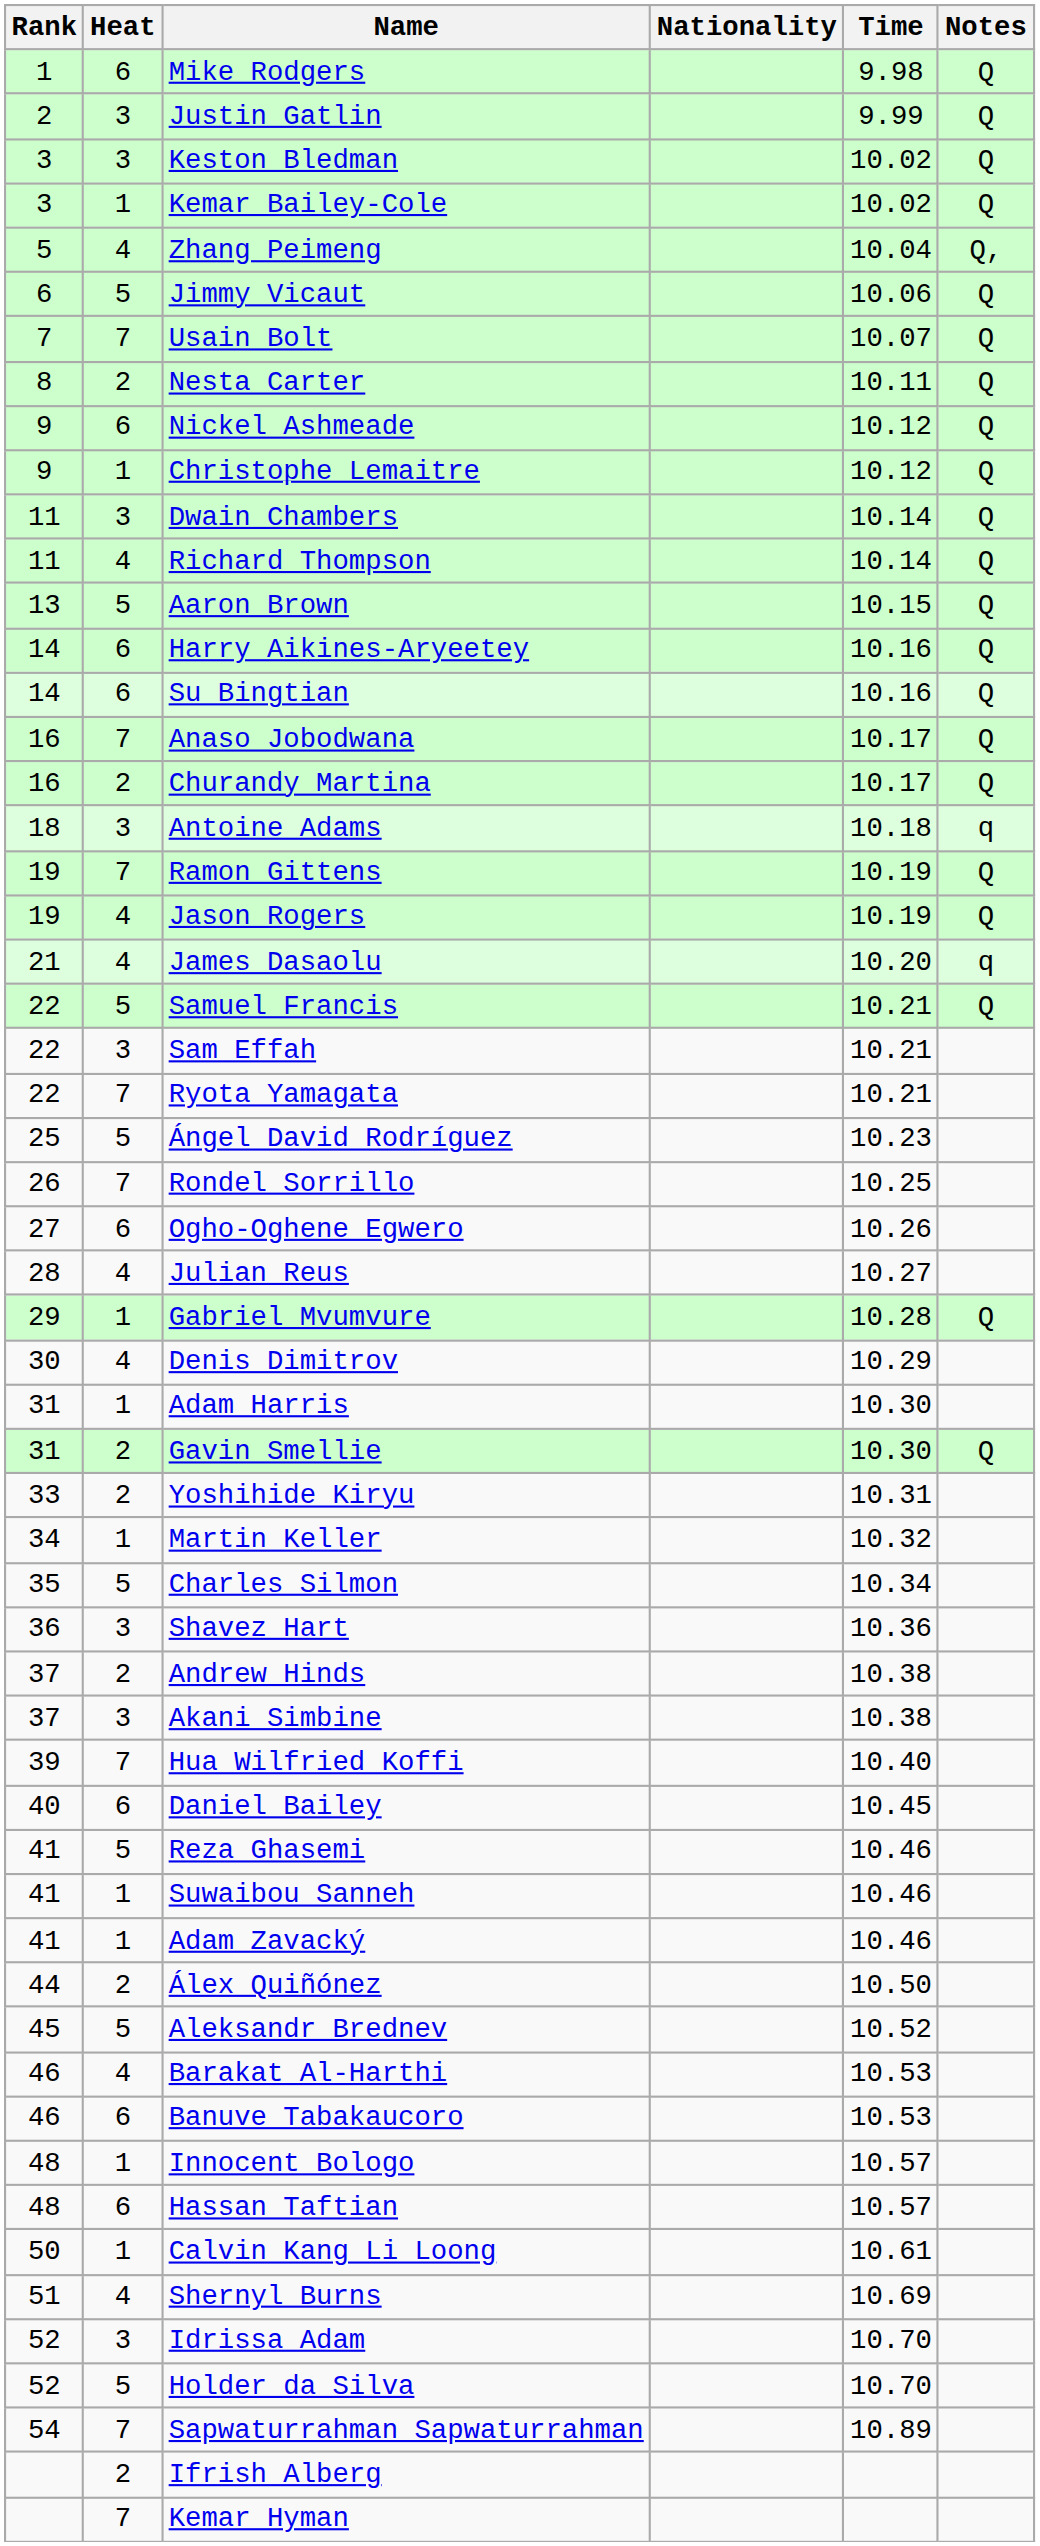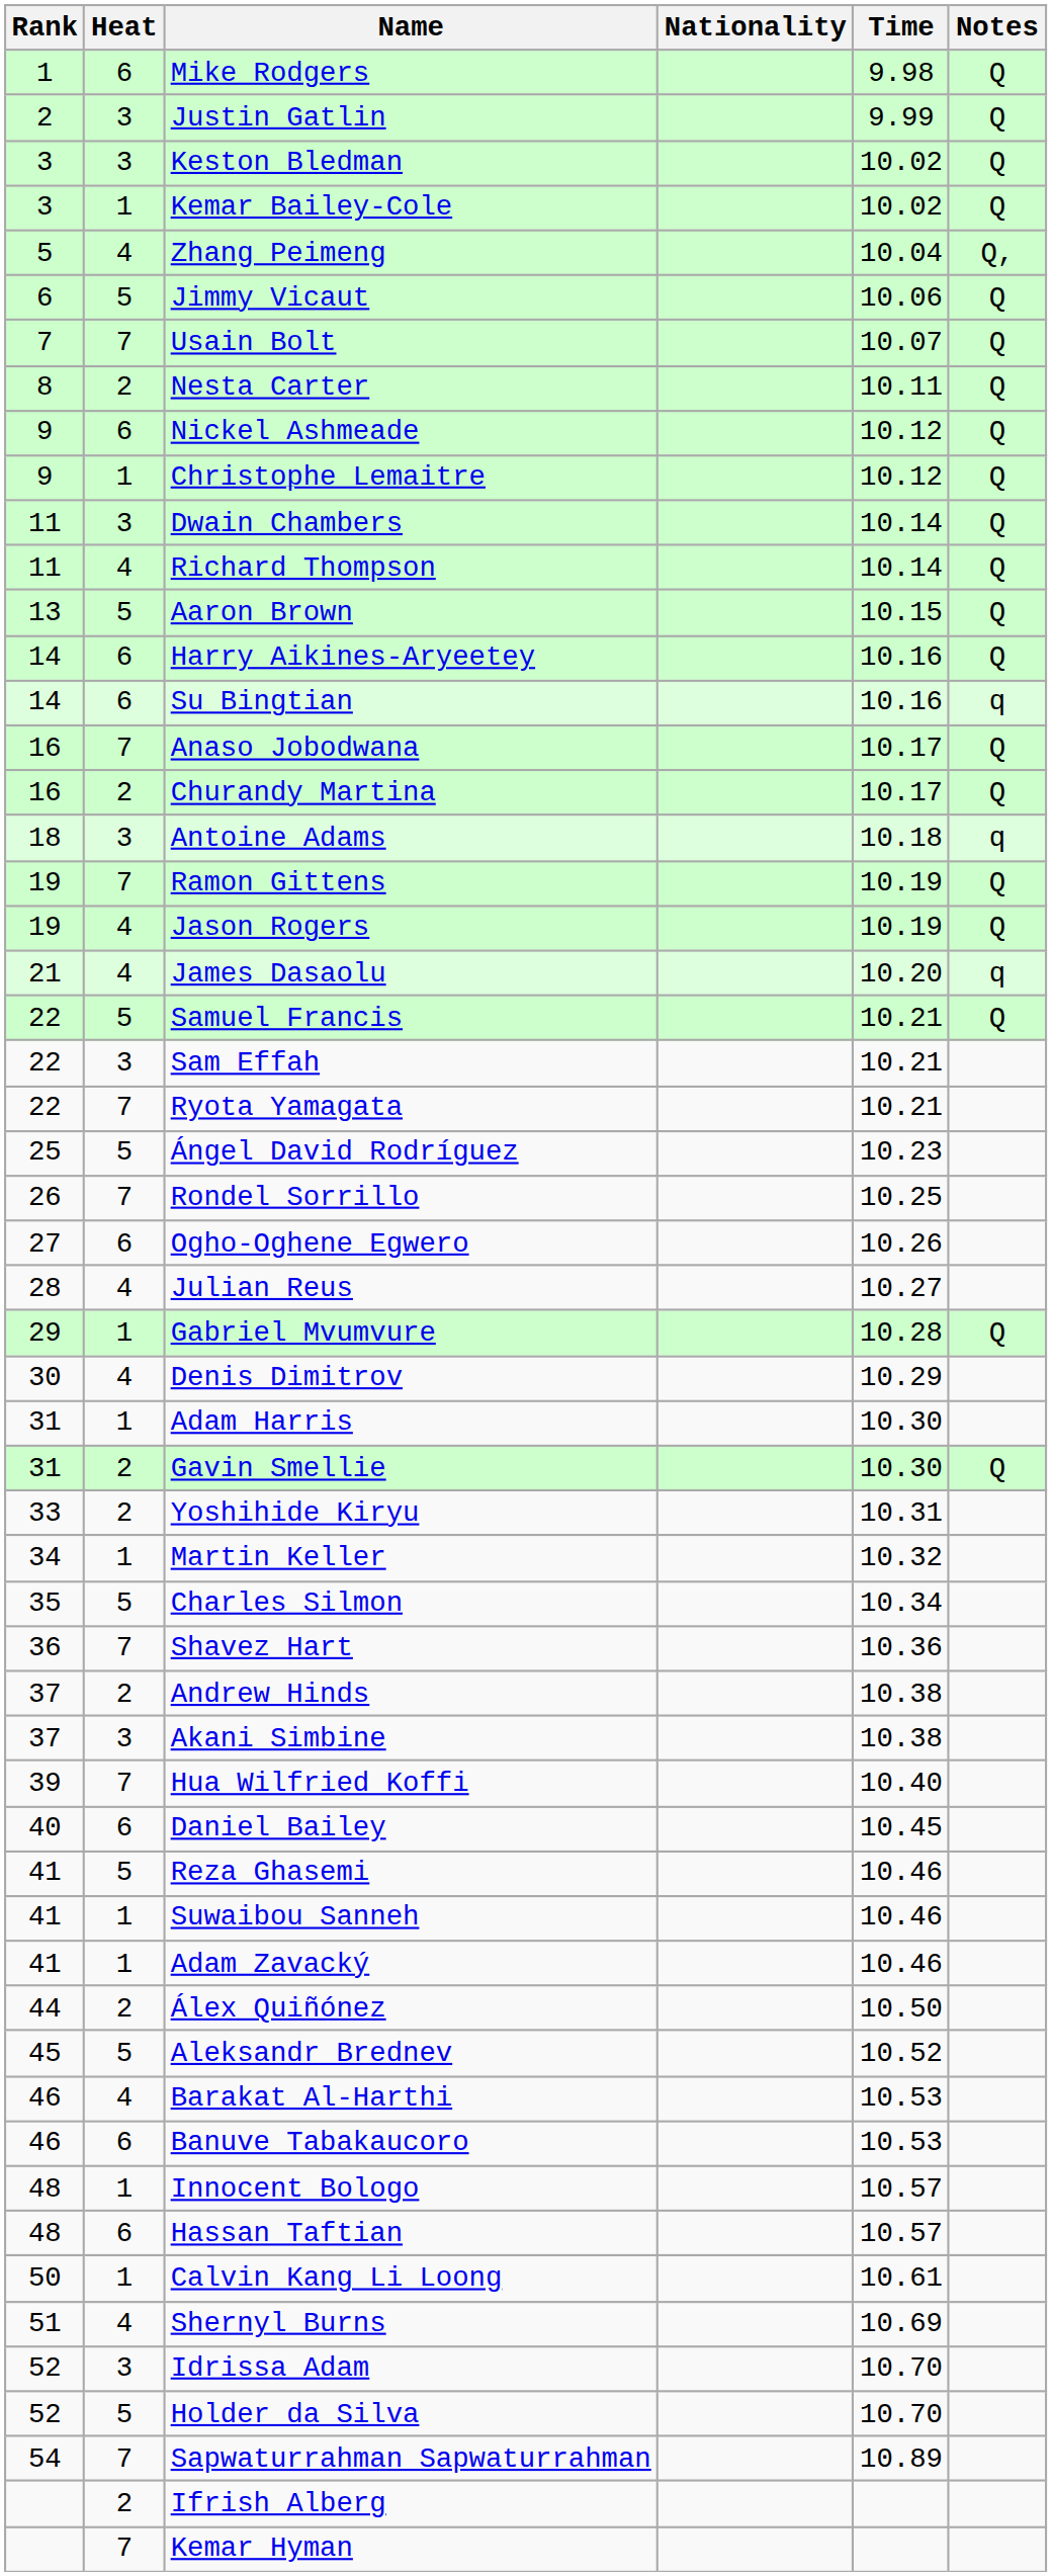 <table class="wikitable sortable" style="text-align:center">
 <tr>
 <th>Rank</th>
 <th>Heat</th>
 <th>Name</th>
 <th>Nationality</th>
 <th>Time</th>
 <th>Notes</th>
 </tr>
 <tr bgcolor=ccffcc>
 <td>1</td>
 <td>6</td>
 <td align=left><a href='#'>Mike Rodgers</a></td>
 <td align=left></td>
 <td>9.98</td>
 <td>Q</td>
 </tr>
 <tr bgcolor=ccffcc>
 <td>2</td>
 <td>3</td>
 <td align=left><a href='#'>Justin Gatlin</a></td>
 <td align=left></td>
 <td>9.99</td>
 <td>Q</td>
 </tr>
 <tr bgcolor=ccffcc>
 <td>3</td>
 <td>3</td>
 <td align=left><a href='#'>Keston Bledman</a></td>
 <td align=left></td>
 <td>10.02</td>
 <td>Q</td>
 </tr>
 <tr bgcolor=ccffcc>
 <td>3</td>
 <td>1</td>
 <td align=left><a href='#'>Kemar Bailey-Cole</a></td>
 <td align=left></td>
 <td>10.02</td>
 <td>Q</td>
 </tr>
 <tr bgcolor=ccffcc>
 <td>5</td>
 <td>4</td>
 <td align=left><a href='#'>Zhang Peimeng</a></td>
 <td align=left></td>
 <td>10.04</td>
 <td>Q, </td>
 </tr>
 <tr bgcolor=ccffcc>
 <td>6</td>
 <td>5</td>
 <td align=left><a href='#'>Jimmy Vicaut</a></td>
 <td align=left></td>
 <td>10.06</td>
 <td>Q</td>
 </tr>
 <tr bgcolor=ccffcc>
 <td>7</td>
 <td>7</td>
 <td align=left><a href='#'>Usain Bolt</a></td>
 <td align=left></td>
 <td>10.07</td>
 <td>Q</td>
 </tr>
 <tr bgcolor=ccffcc>
 <td>8</td>
 <td>2</td>
 <td align=left><a href='#'>Nesta Carter</a></td>
 <td align=left></td>
 <td>10.11</td>
 <td>Q</td>
 </tr>
 <tr bgcolor=ccffcc>
 <td>9</td>
 <td>6</td>
 <td align=left><a href='#'>Nickel Ashmeade</a></td>
 <td align=left></td>
 <td>10.12</td>
 <td>Q</td>
 </tr>
 <tr bgcolor=ccffcc>
 <td>9</td>
 <td>1</td>
 <td align=left><a href='#'>Christophe Lemaitre</a></td>
 <td align=left></td>
 <td>10.12</td>
 <td>Q</td>
 </tr>
 <tr bgcolor=ccffcc>
 <td>11</td>
 <td>3</td>
 <td align=left><a href='#'>Dwain Chambers</a></td>
 <td align=left></td>
 <td>10.14</td>
 <td>Q</td>
 </tr>
 <tr bgcolor=ccffcc>
 <td>11</td>
 <td>4</td>
 <td align=left><a href='#'>Richard Thompson</a></td>
 <td align=left></td>
 <td>10.14</td>
 <td>Q</td>
 </tr>
 <tr bgcolor=ccffcc>
 <td>13</td>
 <td>5</td>
 <td align=left><a href='#'>Aaron Brown</a></td>
 <td align=left></td>
 <td>10.15</td>
 <td>Q</td>
 </tr>
 <tr bgcolor=ccffcc>
 <td>14</td>
 <td>6</td>
 <td align=left><a href='#'>Harry Aikines-Aryeetey</a></td>
 <td align=left></td>
 <td>10.16</td>
 <td>Q</td>
 </tr>
 <tr bgcolor=ddffdd>
 <td>14</td>
 <td>6</td>
 <td align=left><a href='#'>Su Bingtian</a></td>
 <td align=left></td>
 <td>10.16</td>
-<td>Q</td>
+<td>q</td>
 </tr>
 <tr bgcolor=ccffcc>
 <td>16</td>
 <td>7</td>
 <td align=left><a href='#'>Anaso Jobodwana</a></td>
 <td align=left></td>
 <td>10.17</td>
 <td>Q</td>
 </tr>
 <tr bgcolor=ccffcc>
 <td>16</td>
 <td>2</td>
 <td align=left><a href='#'>Churandy Martina</a></td>
 <td align=left></td>
 <td>10.17</td>
 <td>Q</td>
 </tr>
 <tr bgcolor=ddffdd>
 <td>18</td>
 <td>3</td>
 <td align=left><a href='#'>Antoine Adams</a></td>
 <td align=left></td>
 <td>10.18</td>
 <td>q</td>
 </tr>
 <tr bgcolor=ccffcc>
 <td>19</td>
 <td>7</td>
 <td align=left><a href='#'>Ramon Gittens</a></td>
 <td align=left></td>
 <td>10.19</td>
 <td>Q</td>
 </tr>
 <tr bgcolor=ccffcc>
 <td>19</td>
 <td>4</td>
 <td align=left><a href='#'>Jason Rogers</a></td>
 <td align=left></td>
 <td>10.19</td>
 <td>Q</td>
 </tr>
 <tr bgcolor=ddffdd>
 <td>21</td>
 <td>4</td>
 <td align=left><a href='#'>James Dasaolu</a></td>
 <td align=left></td>
 <td>10.20</td>
 <td>q</td>
 </tr>
 <tr bgcolor=ccffcc>
 <td>22</td>
 <td>5</td>
 <td align=left><a href='#'>Samuel Francis</a></td>
 <td align=left></td>
 <td>10.21</td>
 <td>Q</td>
 </tr>
 <tr>
 <td>22</td>
 <td>3</td>
 <td align=left><a href='#'>Sam Effah</a></td>
 <td align=left></td>
 <td>10.21</td>
 <td></td>
 </tr>
 <tr>
 <td>22</td>
 <td>7</td>
 <td align=left><a href='#'>Ryota Yamagata</a></td>
 <td align=left></td>
 <td>10.21</td>
 <td></td>
 </tr>
 <tr>
 <td>25</td>
 <td>5</td>
 <td align=left><a href='#'>Ángel David Rodríguez</a></td>
 <td align=left></td>
 <td>10.23</td>
 <td></td>
 </tr>
 <tr>
 <td>26</td>
 <td>7</td>
 <td align=left><a href='#'>Rondel Sorrillo</a></td>
 <td align=left></td>
 <td>10.25</td>
 <td></td>
 </tr>
 <tr>
 <td>27</td>
 <td>6</td>
 <td align=left><a href='#'>Ogho-Oghene Egwero</a></td>
 <td align=left></td>
 <td>10.26</td>
 <td></td>
 </tr>
 <tr>
 <td>28</td>
 <td>4</td>
 <td align=left><a href='#'>Julian Reus</a></td>
 <td align=left></td>
 <td>10.27</td>
 <td></td>
 </tr>
 <tr bgcolor=ccffcc>
 <td>29</td>
 <td>1</td>
 <td align=left><a href='#'>Gabriel Mvumvure</a></td>
 <td align=left></td>
 <td>10.28</td>
 <td>Q</td>
 </tr>
 <tr>
 <td>30</td>
 <td>4</td>
 <td align=left><a href='#'>Denis Dimitrov</a></td>
 <td align=left></td>
 <td>10.29</td>
 <td></td>
 </tr>
 <tr>
 <td>31</td>
 <td>1</td>
 <td align=left><a href='#'>Adam Harris</a></td>
 <td align=left></td>
 <td>10.30</td>
 <td></td>
 </tr>
 <tr bgcolor=ccffcc>
 <td>31</td>
 <td>2</td>
 <td align=left><a href='#'>Gavin Smellie</a></td>
 <td align=left></td>
 <td>10.30</td>
 <td>Q</td>
 </tr>
 <tr>
 <td>33</td>
 <td>2</td>
 <td align=left><a href='#'>Yoshihide Kiryu</a></td>
 <td align=left></td>
 <td>10.31</td>
 <td></td>
 </tr>
 <tr>
 <td>34</td>
 <td>1</td>
 <td align=left><a href='#'>Martin Keller</a></td>
 <td align=left></td>
 <td>10.32</td>
 <td></td>
 </tr>
 <tr>
 <td>35</td>
 <td>5</td>
 <td align=left><a href='#'>Charles Silmon</a></td>
 <td align=left></td>
 <td>10.34</td>
 <td></td>
 </tr>
 <tr>
 <td>36</td>
-<td>3</td>
+<td>7</td>
 <td align=left><a href='#'>Shavez Hart</a></td>
 <td align=left></td>
 <td>10.36</td>
 <td></td>
 </tr>
 <tr>
 <td>37</td>
 <td>2</td>
 <td align=left><a href='#'>Andrew Hinds</a></td>
 <td align=left></td>
 <td>10.38</td>
 <td></td>
 </tr>
 <tr>
 <td>37</td>
 <td>3</td>
 <td align=left><a href='#'>Akani Simbine</a></td>
 <td align=left></td>
 <td>10.38</td>
 <td></td>
 </tr>
 <tr>
 <td>39</td>
 <td>7</td>
 <td align=left><a href='#'>Hua Wilfried Koffi</a></td>
 <td align=left></td>
 <td>10.40</td>
 <td></td>
 </tr>
 <tr>
 <td>40</td>
 <td>6</td>
 <td align=left><a href='#'>Daniel Bailey</a></td>
 <td align=left></td>
 <td>10.45</td>
 <td></td>
 </tr>
 <tr>
 <td>41</td>
 <td>5</td>
 <td align=left><a href='#'>Reza Ghasemi</a></td>
 <td align=left></td>
 <td>10.46</td>
 <td></td>
 </tr>
 <tr>
 <td>41</td>
 <td>1</td>
 <td align=left><a href='#'>Suwaibou Sanneh</a></td>
 <td align=left></td>
 <td>10.46</td>
 <td></td>
 </tr>
 <tr>
 <td>41</td>
 <td>1</td>
 <td align=left><a href='#'>Adam Zavacký</a></td>
 <td align=left></td>
 <td>10.46</td>
 <td></td>
 </tr>
 <tr>
 <td>44</td>
 <td>2</td>
 <td align=left><a href='#'>Álex Quiñónez</a></td>
 <td align=left></td>
 <td>10.50</td>
 <td></td>
 </tr>
 <tr>
 <td>45</td>
 <td>5</td>
 <td align=left><a href='#'>Aleksandr Brednev</a></td>
 <td align=left></td>
 <td>10.52</td>
 <td></td>
 </tr>
 <tr>
 <td>46</td>
 <td>4</td>
 <td align=left><a href='#'>Barakat Al-Harthi</a></td>
 <td align=left></td>
 <td>10.53</td>
 <td></td>
 </tr>
 <tr>
 <td>46</td>
 <td>6</td>
 <td align=left><a href='#'>Banuve Tabakaucoro</a></td>
 <td align=left></td>
 <td>10.53</td>
 <td></td>
 </tr>
 <tr>
 <td>48</td>
 <td>1</td>
 <td align=left><a href='#'>Innocent Bologo</a></td>
 <td align=left></td>
 <td>10.57</td>
 <td></td>
 </tr>
 <tr>
 <td>48</td>
 <td>6</td>
 <td align=left><a href='#'>Hassan Taftian</a></td>
 <td align=left></td>
 <td>10.57</td>
 <td></td>
 </tr>
 <tr>
 <td>50</td>
 <td>1</td>
 <td align=left><a href='#'>Calvin Kang Li Loong</a></td>
 <td align=left></td>
 <td>10.61</td>
 <td></td>
 </tr>
 <tr>
 <td>51</td>
 <td>4</td>
 <td align=left><a href='#'>Shernyl Burns</a></td>
 <td align=left></td>
 <td>10.69</td>
 <td></td>
 </tr>
 <tr>
 <td>52</td>
 <td>3</td>
 <td align=left><a href='#'>Idrissa Adam</a></td>
 <td align=left></td>
 <td>10.70</td>
 <td></td>
 </tr>
 <tr>
 <td>52</td>
 <td>5</td>
 <td align=left><a href='#'>Holder da Silva</a></td>
 <td align=left></td>
 <td>10.70</td>
 <td></td>
 </tr>
 <tr>
 <td>54</td>
 <td>7</td>
 <td align=left><a href='#'>Sapwaturrahman Sapwaturrahman</a></td>
 <td align=left></td>
 <td>10.89</td>
 <td></td>
 </tr>
 <tr>
 <td></td>
 <td>2</td>
 <td align=left><a href='#'>Ifrish Alberg</a></td>
 <td align=left></td>
 <td></td>
 <td></td>
 </tr>
 <tr>
 <td></td>
 <td>7</td>
 <td align=left><a href='#'>Kemar Hyman</a></td>
 <td align=left></td>
 <td></td>
 <td></td>
 </tr>
 </table>
